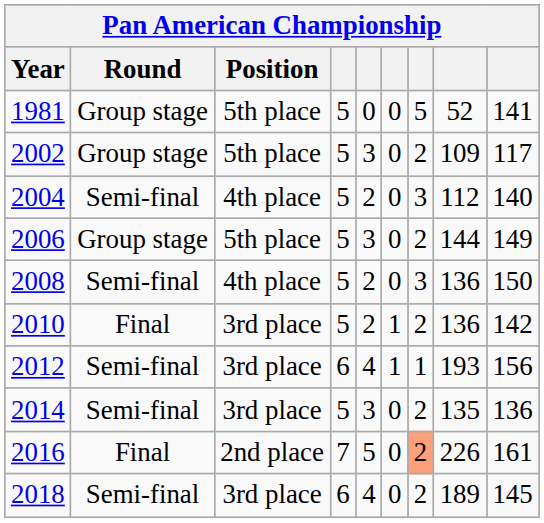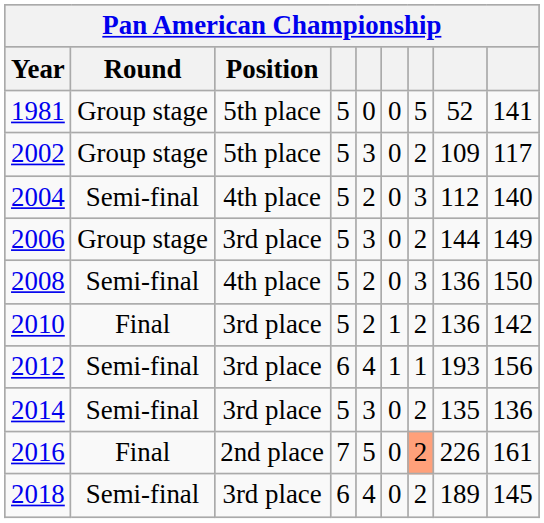 <table class="wikitable" style="text-align: center;">
 <tr>
 <th colspan=9><a href='#'>Pan American Championship</a></th>
 </tr>
 <tr>
 <th>Year</th>
 <th>Round</th>
 <th>Position</th>
 <th></th>
 <th></th>
 <th></th>
 <th></th>
 <th></th>
 <th></th>
 </tr>
 <tr>
 <td><a href='#'>1981</a></td>
 <td>Group stage</td>
 <td>5th place</td>
 <td>5</td>
 <td>0</td>
 <td>0</td>
 <td>5</td>
 <td>52</td>
 <td>141</td>
 </tr>
 <tr>
 <td><a href='#'>2002</a></td>
 <td>Group stage</td>
 <td>5th place</td>
 <td>5</td>
 <td>3</td>
 <td>0</td>
 <td>2</td>
 <td>109</td>
 <td>117</td>
 </tr>
 <tr>
 <td><a href='#'>2004</a></td>
 <td>Semi-final</td>
 <td>4th place</td>
 <td>5</td>
 <td>2</td>
 <td>0</td>
 <td>3</td>
 <td>112</td>
 <td>140</td>
 </tr>
 <tr>
 <td><a href='#'>2006</a></td>
 <td>Group stage</td>
-<td>5th place</td>
+<td> 3rd place</td>
 <td>5</td>
 <td>3</td>
 <td>0</td>
 <td>2</td>
 <td>144</td>
 <td>149</td>
 </tr>
 <tr>
 <td><a href='#'>2008</a></td>
 <td>Semi-final</td>
 <td>4th place</td>
 <td>5</td>
 <td>2</td>
 <td>0</td>
 <td>3</td>
 <td>136</td>
 <td>150</td>
 </tr>
 <tr>
 <td><a href='#'>2010</a></td>
 <td>Final</td>
 <td> 3rd place</td>
 <td>5</td>
 <td>2</td>
 <td>1</td>
 <td>2</td>
 <td>136</td>
 <td>142</td>
 </tr>
 <tr>
 <td><a href='#'>2012</a></td>
 <td>Semi-final</td>
 <td> 3rd place</td>
 <td>6</td>
 <td>4</td>
 <td>1</td>
 <td>1</td>
 <td>193</td>
 <td>156</td>
 </tr>
 <tr>
 <td><a href='#'>2014</a></td>
 <td>Semi-final</td>
 <td> 3rd place</td>
 <td>5</td>
 <td>3</td>
 <td>0</td>
 <td>2</td>
 <td>135</td>
 <td>136</td>
 </tr>
 <tr>
 <td><a href='#'>2016</a></td>
 <td>Final</td>
 <td> 2nd place</td>
 <td>7</td>
 <td>5</td>
 <td>0</td>
 <td style="background: lightsalmon;">2</td>
 <td>226</td>
 <td>161</td>
 </tr>
 <tr>
 <td><a href='#'>2018</a></td>
 <td>Semi-final</td>
 <td> 3rd place</td>
 <td>6</td>
 <td>4</td>
 <td>0</td>
 <td>2</td>
 <td>189</td>
 <td>145</td>
 </tr>
 </table>
